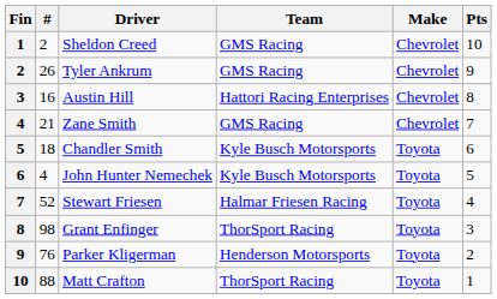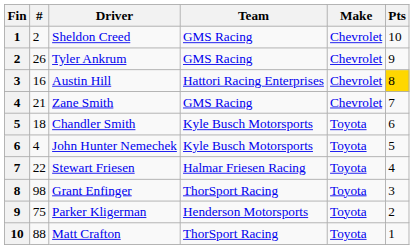 <table class="wikitable" style="font-size: 95%;">
 <tr>
 <th>Fin</th>
 <th>#</th>
 <th>Driver</th>
 <th>Team</th>
 <th>Make</th>
 <th>Pts</th>
 </tr>
 <tr>
 <th>1</th>
 <td>2</td>
 <td><a href='#'>Sheldon Creed</a></td>
 <td><a href='#'>GMS Racing</a></td>
 <td><a href='#'>Chevrolet</a></td>
 <td>10</td>
 </tr>
 <tr>
 <th>2</th>
 <td>26</td>
 <td><a href='#'>Tyler Ankrum</a></td>
 <td><a href='#'>GMS Racing</a></td>
 <td><a href='#'>Chevrolet</a></td>
 <td>9</td>
 </tr>
 <tr>
 <th>3</th>
 <td>16</td>
 <td><a href='#'>Austin Hill</a></td>
 <td><a href='#'>Hattori Racing Enterprises</a></td>
 <td><a href='#'>Chevrolet</a></td>
-<td>8</td>
+<td style="background: gold;">8</td>
 </tr>
 <tr>
 <th>4</th>
 <td>21</td>
 <td><a href='#'>Zane Smith</a></td>
 <td><a href='#'>GMS Racing</a></td>
 <td><a href='#'>Chevrolet</a></td>
 <td>7</td>
 </tr>
 <tr>
 <th>5</th>
 <td>18</td>
 <td><a href='#'>Chandler Smith</a></td>
 <td><a href='#'>Kyle Busch Motorsports</a></td>
 <td><a href='#'>Toyota</a></td>
 <td>6</td>
 </tr>
 <tr>
 <th>6</th>
 <td>4</td>
 <td><a href='#'>John Hunter Nemechek</a></td>
 <td><a href='#'>Kyle Busch Motorsports</a></td>
 <td><a href='#'>Toyota</a></td>
 <td>5</td>
 </tr>
 <tr>
 <th>7</th>
-<td>52</td>
+<td>22</td>
 <td><a href='#'>Stewart Friesen</a></td>
 <td><a href='#'>Halmar Friesen Racing</a></td>
 <td><a href='#'>Toyota</a></td>
 <td>4</td>
 </tr>
 <tr>
 <th>8</th>
 <td>98</td>
 <td><a href='#'>Grant Enfinger</a></td>
 <td><a href='#'>ThorSport Racing</a></td>
 <td><a href='#'>Toyota</a></td>
 <td>3</td>
 </tr>
 <tr>
 <th>9</th>
-<td>76</td>
+<td>75</td>
 <td><a href='#'>Parker Kligerman</a></td>
 <td><a href='#'>Henderson Motorsports</a></td>
 <td><a href='#'>Toyota</a></td>
 <td>2</td>
 </tr>
 <tr>
 <th>10</th>
 <td>88</td>
 <td><a href='#'>Matt Crafton</a></td>
 <td><a href='#'>ThorSport Racing</a></td>
 <td><a href='#'>Toyota</a></td>
 <td>1</td>
 </tr>
 </table>
